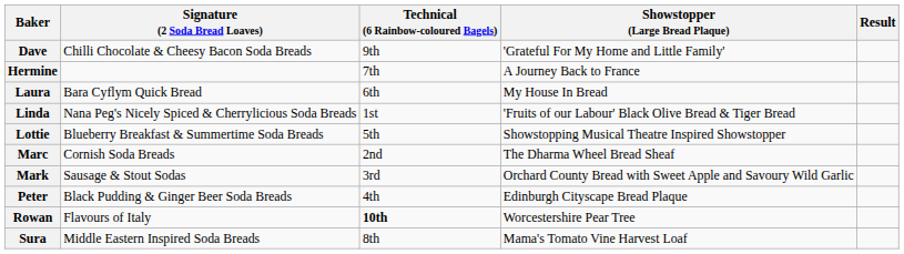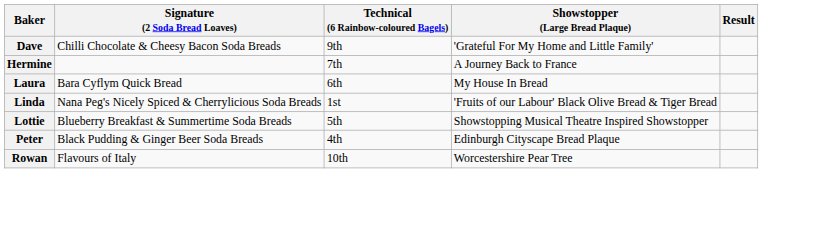 <table class="wikitable sortable col3center sticky-header">
 <tr>
 <th scope="col">Baker</th>
 <th scope="col" class="unsortable">Signature<br><small>(2 <a href='#'>Soda Bread</a> Loaves)</small></th>
 <th scope="col">Technical<br><small>(6 Rainbow-coloured <a href='#'>Bagels</a>)</small></th>
 <th scope="col" class="unsortable">Showstopper<br><small>(Large Bread Plaque)</small></th>
 <th scope="col">Result</th>
 </tr>
 <tr>
 <th scope="row">Dave</th>
 <td>Chilli Chocolate & Cheesy Bacon Soda Breads</td>
 <td>9th</td>
 <td>'Grateful For My Home and Little Family'</td>
 <td></td>
 </tr>
 <tr>
 <th scope="row">Hermine</th>
 <td></td>
 <td>7th</td>
 <td>A Journey Back to France</td>
 <td></td>
 </tr>
 <tr>
 <th scope="row">Laura</th>
 <td>Bara Cyflym Quick Bread</td>
 <td>6th</td>
 <td>My House In Bread</td>
 <td></td>
 </tr>
 <tr>
 <th scope="row">Linda</th>
 <td>Nana Peg's Nicely Spiced & Cherrylicious Soda Breads</td>
 <td>1st</td>
 <td>'Fruits of our Labour' Black Olive Bread & Tiger Bread</td>
 <td></td>
 </tr>
 <tr>
 <th scope="row">Lottie</th>
 <td>Blueberry Breakfast & Summertime Soda Breads</td>
 <td>5th</td>
 <td>Showstopping Musical Theatre Inspired Showstopper</td>
 <td></td>
 </tr>
 <tr>
-<th scope="row">Marc</th>
-<td>Cornish Soda Breads</td>
-<td>2nd</td>
-<td>The Dharma Wheel Bread Sheaf</td>
-<td></td>
-</tr>
-<tr>
-<th scope="row">Mark</th>
-<td>Sausage & Stout Sodas</td>
-<td>3rd</td>
-<td>Orchard County Bread with Sweet Apple and Savoury Wild Garlic</td>
-<td></td>
-</tr>
-<tr>
 <th scope="row">Peter</th>
 <td>Black Pudding & Ginger Beer Soda Breads</td>
 <td>4th</td>
 <td>Edinburgh Cityscape Bread Plaque</td>
 <td></td>
 </tr>
 <tr>
 <th scope="row">Rowan</th>
 <td>Flavours of Italy</td>
-<td><strong>10th</strong></td>
+<td>10th</td>
 <td>Worcestershire Pear Tree</td>
 <td></td>
 </tr>
-<tr>
-<th scope="row">Sura</th>
-<td>Middle Eastern Inspired Soda Breads</td>
-<td>8th</td>
-<td>Mama's Tomato Vine Harvest Loaf</td>
-<td></td>
-</tr>
 </table>
